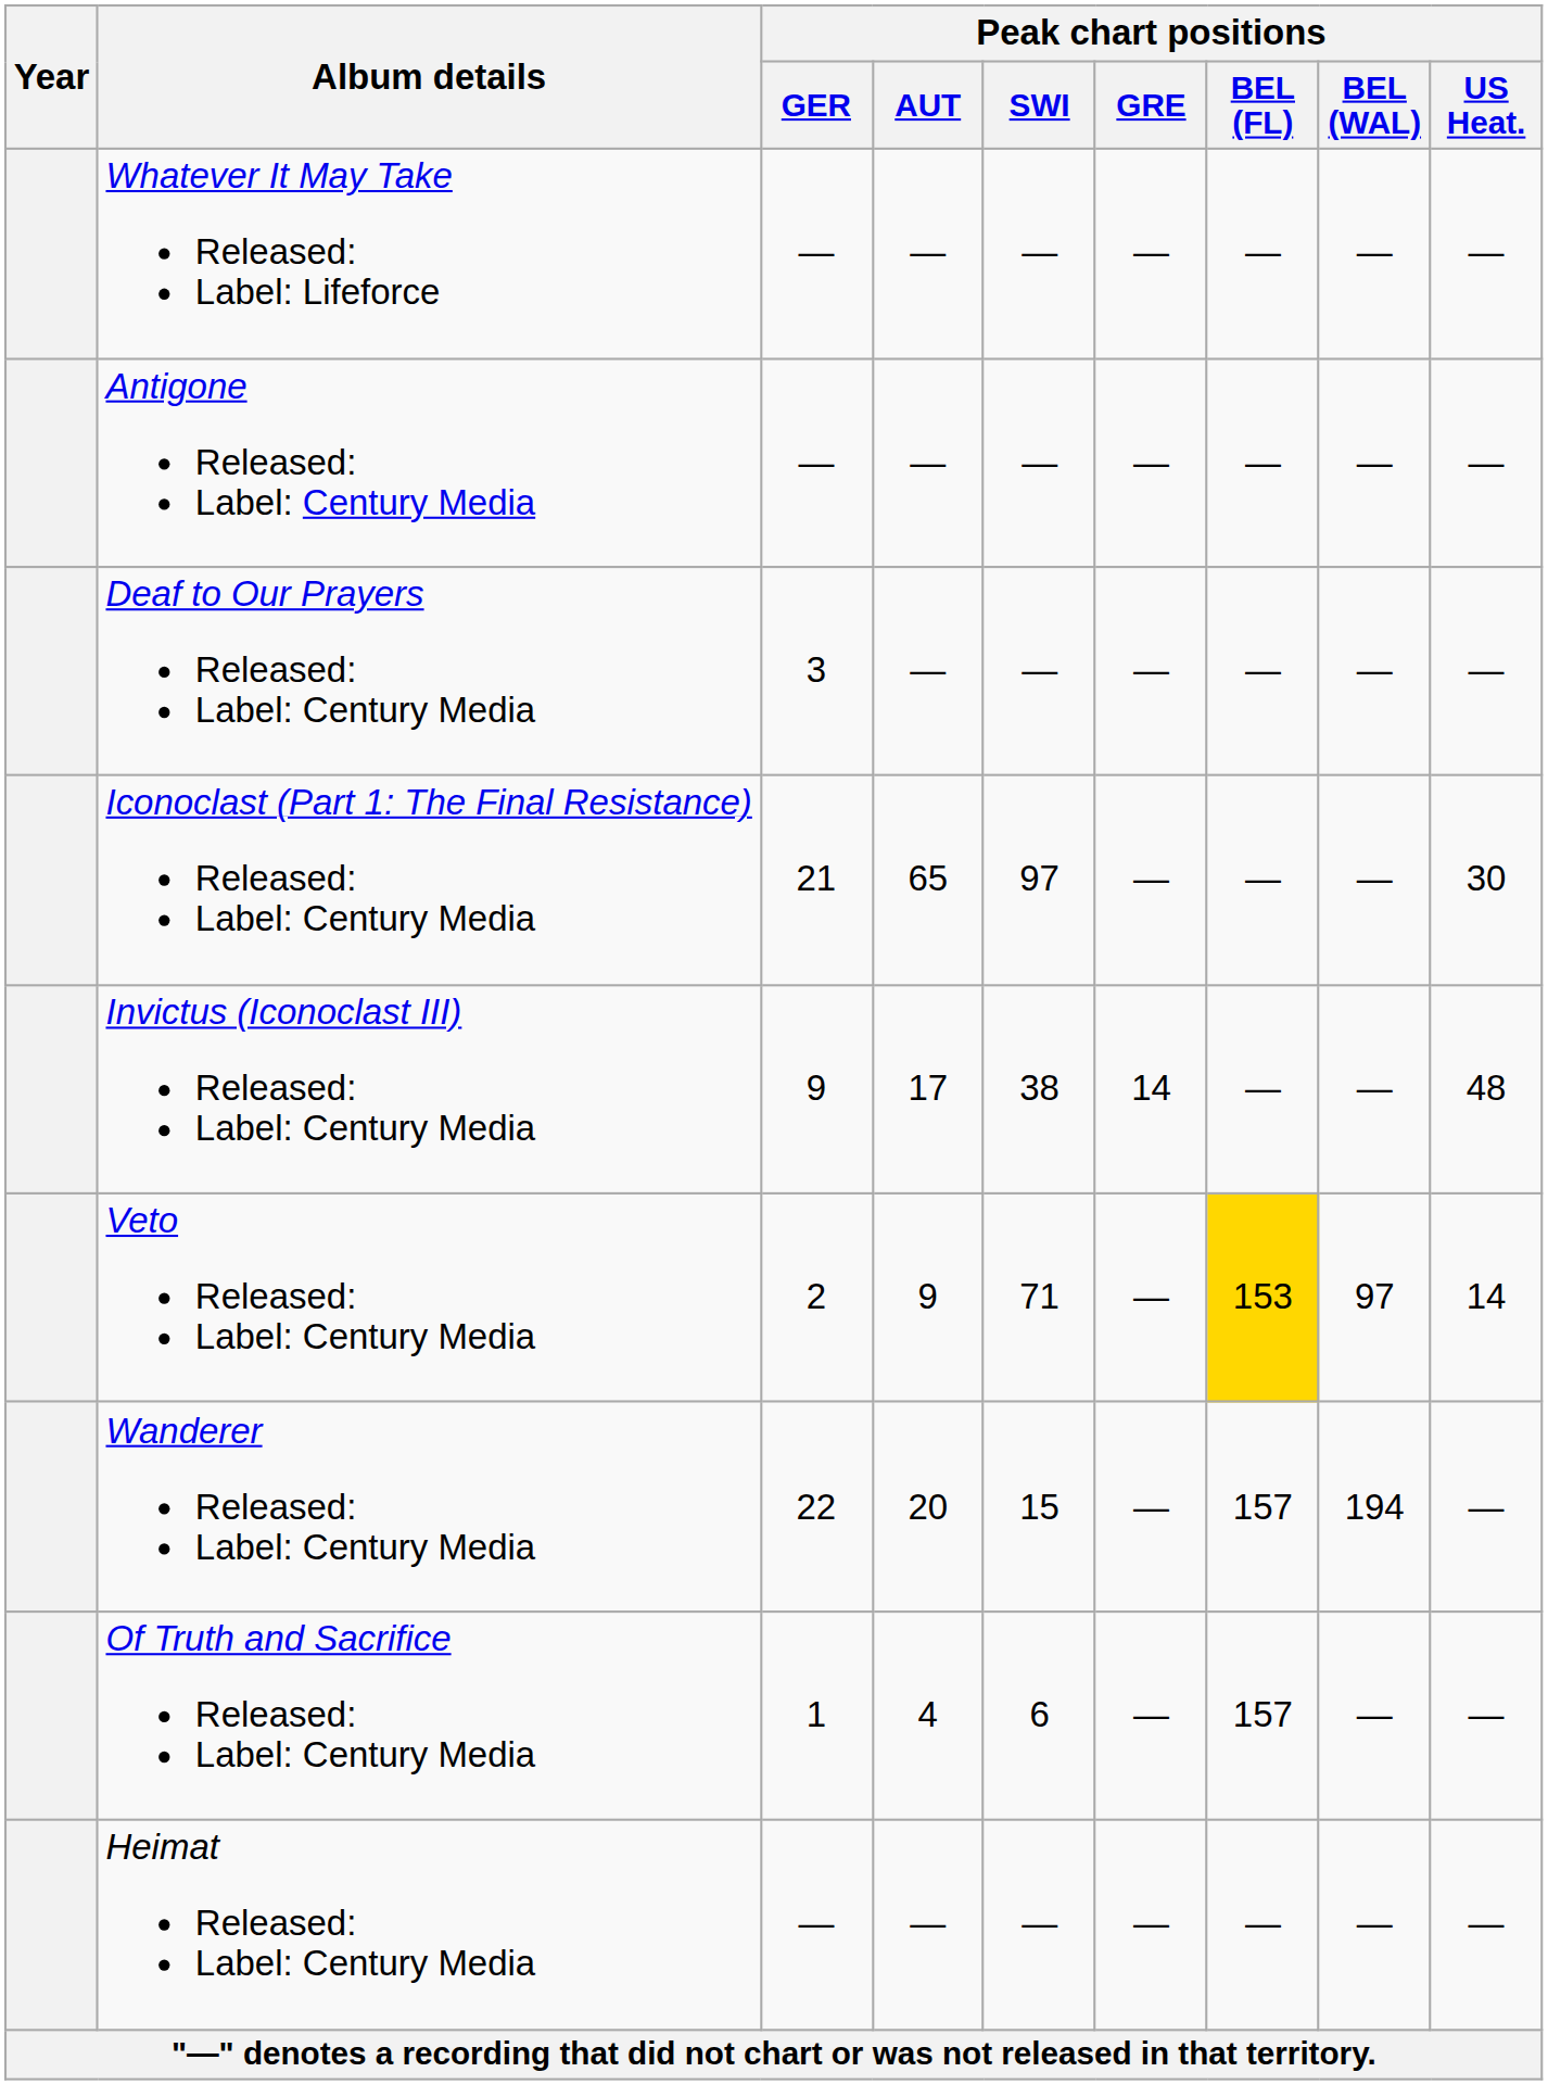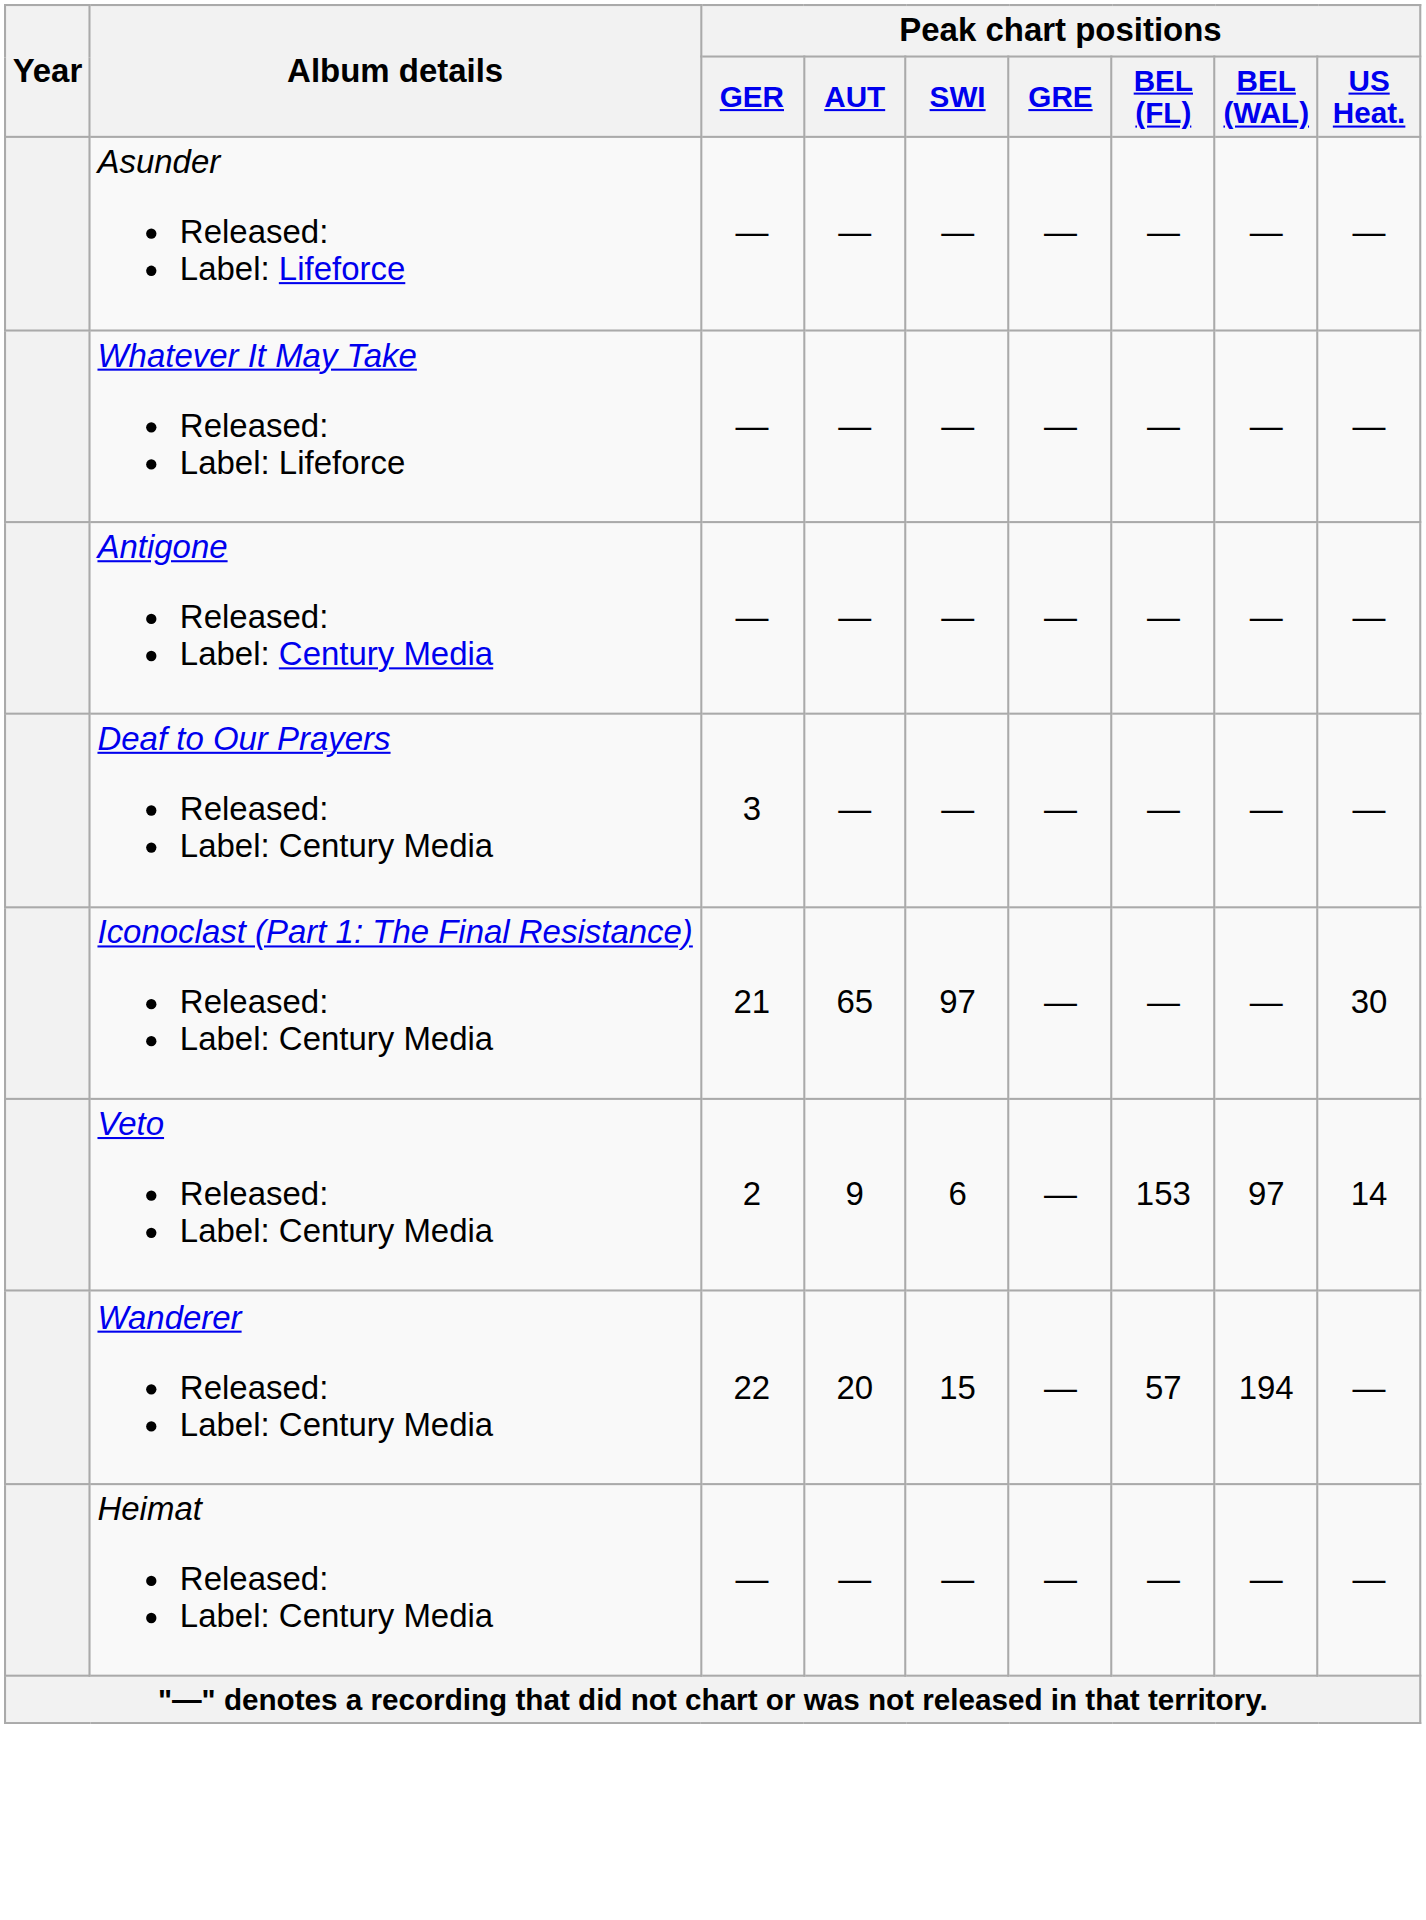 <table class="wikitable plainrowheaders sortable"  style="text-align:center;">
 <tr>
 <th rowspan="2">Year</th>
 <th rowspan="2">Album details</th>
 <th class="unsortable" colspan="7">Peak chart positions</th>
 </tr>
 <tr>
 <th style="width:3em;font-size:90%;" data-sort-type="number"><a href='#'>GER</a><br></th>
 <th style="width:3em;font-size:90%;" data-sort-type="number"><a href='#'>AUT</a><br></th>
 <th style="width:3em;font-size:90%;" data-sort-type="number"><a href='#'>SWI</a><br></th>
 <th style="width:3em;font-size:90%;" data-sort-type="number"><a href='#'>GRE</a><br></th>
 <th style="width:3em;font-size:90%;" data-sort-type="number"><a href='#'>BEL<br>(FL)</a><br></th>
 <th style="width:3em;font-size:90%;" data-sort-type="number"><a href='#'>BEL<br>(WAL)</a><br></th>
 <th style="width:3em;font-size:90%;" data-sort-type="number"><a href='#'>US<br>Heat.</a><br></th>
+</tr>
+<tr>
+<th></th>
+<td align=left><em>Asunder</em><br><ul><li>Released: </li><li>Label: <a href='#'>Lifeforce</a></li></ul></td>
+<td>—</td>
+<td>—</td>
+<td>—</td>
+<td>—</td>
+<td>—</td>
+<td>—</td>
+<td>—</td>
 </tr>
 <tr>
 <th></th>
 <td align=left><em><a href='#'>Whatever It May Take</a></em><br><ul><li>Released: </li><li>Label: Lifeforce</li></ul></td>
 <td>—</td>
 <td>—</td>
 <td>—</td>
 <td>—</td>
 <td>—</td>
 <td>—</td>
 <td>—</td>
 </tr>
 <tr>
 <th></th>
 <td align=left><em><a href='#'>Antigone</a></em><br><ul><li>Released: </li><li>Label: <a href='#'>Century Media</a></li></ul></td>
 <td>—</td>
 <td>—</td>
 <td>—</td>
 <td>—</td>
 <td>—</td>
 <td>—</td>
 <td>—</td>
 </tr>
 <tr>
 <th></th>
 <td align=left><em><a href='#'>Deaf to Our Prayers</a></em><br><ul><li>Released: </li><li>Label: Century Media</li></ul></td>
 <td>3</td>
 <td>—</td>
 <td>—</td>
 <td>—</td>
 <td>—</td>
 <td>—</td>
 <td>—</td>
 </tr>
 <tr>
 <th></th>
 <td align=left><em><a href='#'>Iconoclast (Part 1: The Final Resistance)</a></em><br><ul><li>Released: </li><li>Label: Century Media</li></ul></td>
 <td>21</td>
 <td>65</td>
 <td>97</td>
 <td>—</td>
 <td>—</td>
 <td>—</td>
 <td>30</td>
 </tr>
 <tr>
 <th></th>
-<td align=left><em><a href='#'>Invictus (Iconoclast III)</a></em><br><ul><li>Released: </li><li>Label: Century Media</li></ul></td>
-<td>9</td>
-<td>17</td>
-<td>38</td>
-<td>14</td>
-<td>—</td>
-<td>—</td>
-<td>48</td>
-</tr>
-<tr>
-<th></th>
 <td align=left><em><a href='#'>Veto</a></em><br><ul><li>Released: </li><li>Label: Century Media</li></ul></td>
 <td>2</td>
 <td>9</td>
-<td>71</td>
+<td>6</td>
 <td>—</td>
-<td style="background: gold;">153</td>
+<td>153</td>
 <td>97</td>
 <td>14</td>
 </tr>
 <tr>
 <th></th>
 <td align=left><em><a href='#'>Wanderer</a></em><br><ul><li>Released: </li><li>Label: Century Media</li></ul></td>
 <td>22</td>
 <td>20</td>
 <td>15</td>
 <td>—</td>
-<td>157</td>
+<td>57</td>
 <td>194</td>
-<td>—</td>
-</tr>
-<tr>
-<th></th>
-<td align=left><em><a href='#'>Of Truth and Sacrifice</a></em><br><ul><li>Released: </li><li>Label: Century Media</li></ul></td>
-<td>1</td>
-<td>4</td>
-<td>6</td>
-<td>—</td>
-<td>157</td>
-<td>—</td>
 <td>—</td>
 </tr>
 <tr>
 <th></th>
 <td align=left><em>Heimat</em><br><ul><li>Released: </li><li>Label: Century Media</li></ul></td>
 <td>—</td>
 <td>—</td>
 <td>—</td>
 <td>—</td>
 <td>—</td>
 <td>—</td>
 <td>—</td>
 </tr>
 <tr>
 <th colspan="9" style="font-size:90%">"—" denotes a recording that did not chart or was not released in that territory.</th>
 </tr>
 </table>
